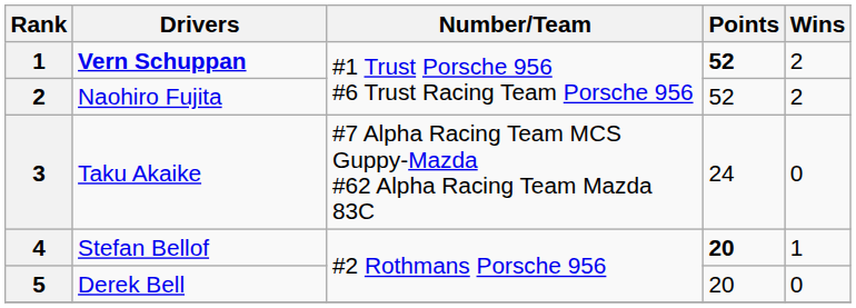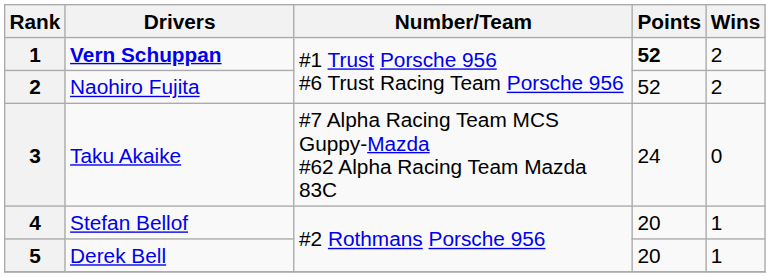 <table class="wikitable" style="font-size: 95%;">
 <tr>
 <th>Rank</th>
 <th width=160>Drivers</th>
 <th width=240>Number/Team</th>
 <th>Points</th>
 <th>Wins</th>
 </tr>
 <tr>
 <th>1</th>
 <td> <strong><a href='#'>Vern Schuppan</a></strong></td>
 <td rowspan=2>#1 <a href='#'>Trust</a>  <a href='#'>Porsche 956</a><br>#6 Trust Racing Team <a href='#'>Porsche 956</a></td>
 <td><strong>52</strong></td>
 <td>2</td>
 </tr>
 <tr>
 <th>2</th>
 <td> <a href='#'>Naohiro Fujita</a></td>
 <td>52</td>
 <td>2</td>
 </tr>
 <tr>
 <th>3</th>
 <td> <a href='#'>Taku Akaike</a></td>
 <td>#7 Alpha Racing Team MCS Guppy-<a href='#'>Mazda</a><br>#62 Alpha Racing Team Mazda 83C</td>
 <td>24</td>
 <td>0</td>
 </tr>
 <tr>
 <th>4</th>
 <td> <a href='#'>Stefan Bellof</a></td>
 <td rowspan=2>#2 <a href='#'>Rothmans</a> <a href='#'>Porsche 956</a></td>
-<td><strong>20</strong></td>
+<td>20</td>
 <td>1</td>
 </tr>
 <tr>
 <th>5</th>
 <td> <a href='#'>Derek Bell</a></td>
 <td>20</td>
-<td>0</td>
+<td>1</td>
 </tr>
 <tr>
 </tr>
 </table>
